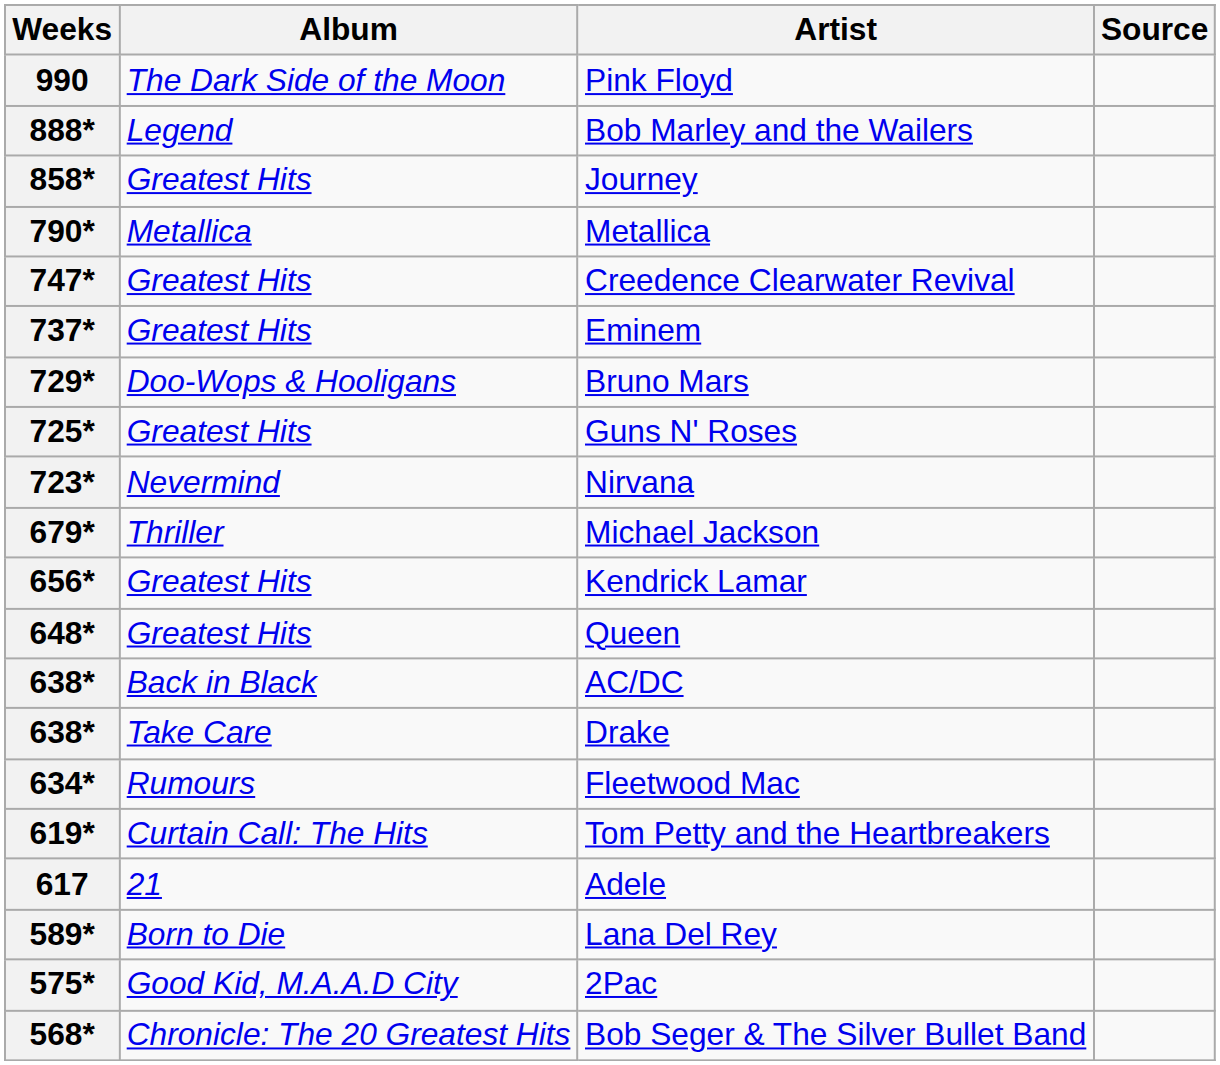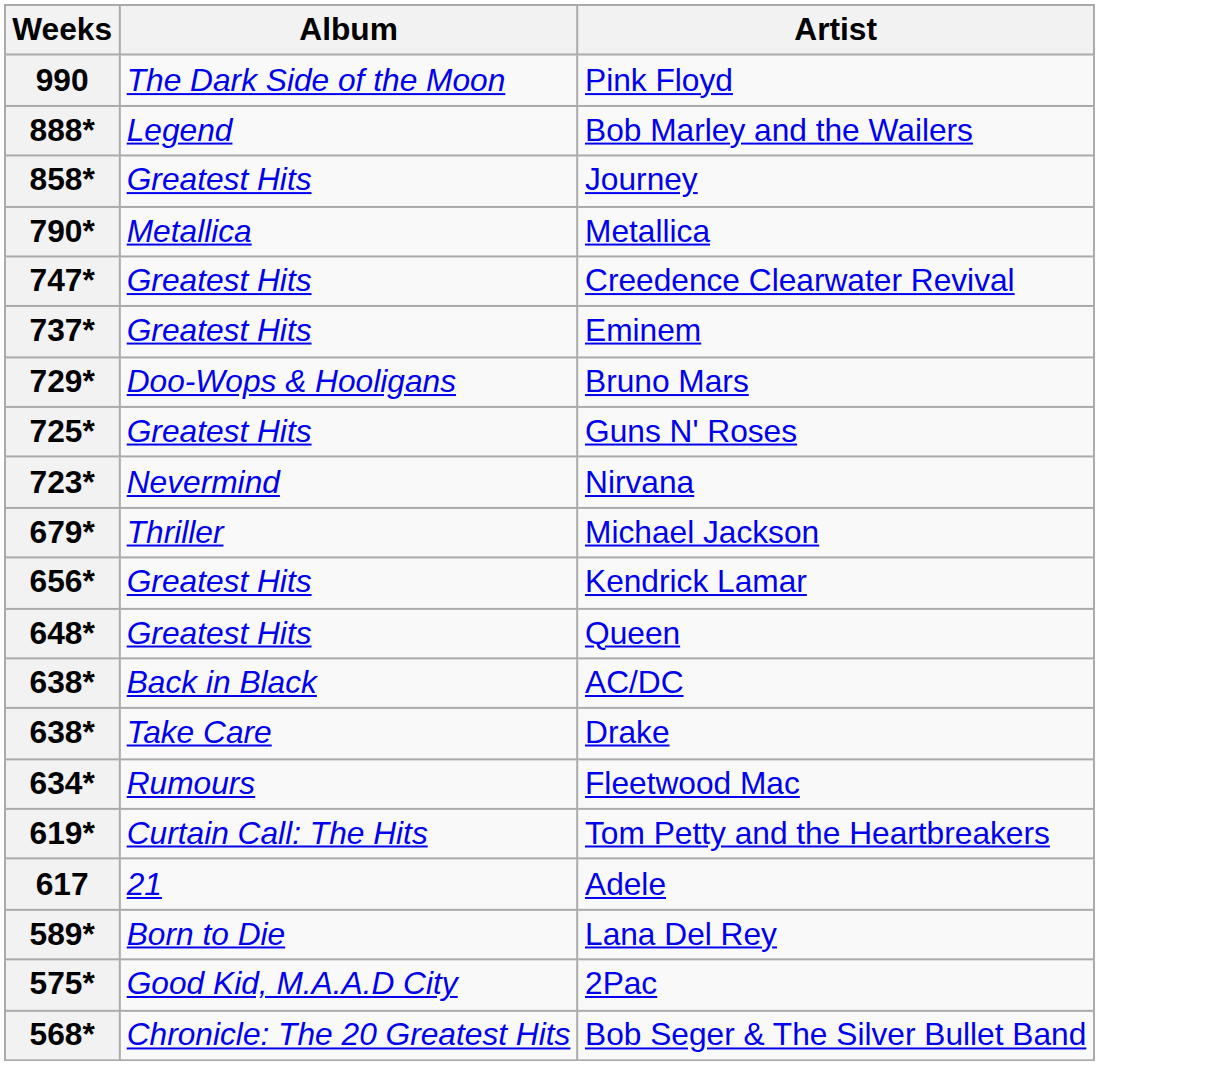 <table class="wikitable">
 <tr>
 <th scope="col">Weeks</th>
 <th scope="col">Album</th>
 <th scope="col">Artist</th>
-<th scope="col">Source</th>
 </tr>
 <tr>
 <th scope="row">990</th>
 <td><em><a href='#'>The Dark Side of the Moon</a></em></td>
 <td><a href='#'>Pink Floyd</a></td>
-<td></td>
 </tr>
 <tr>
 <th scope="row">888*</th>
 <td><em><a href='#'>Legend</a></em></td>
 <td><a href='#'>Bob Marley and the Wailers</a></td>
-<td></td>
 </tr>
 <tr>
 <th scope="row">858*</th>
 <td><em><a href='#'>Greatest Hits</a></em></td>
 <td><a href='#'>Journey</a></td>
-<td></td>
 </tr>
 <tr>
 <th scope="row">790*</th>
 <td><em><a href='#'>Metallica</a></em></td>
 <td><a href='#'>Metallica</a></td>
-<td></td>
 </tr>
 <tr>
 <th scope="row">747*</th>
 <td><em><a href='#'>Greatest Hits</a></em></td>
 <td><a href='#'>Creedence Clearwater Revival</a></td>
-<td></td>
 </tr>
 <tr>
 <th scope="row">737*</th>
 <td><em><a href='#'>Greatest Hits</a></em></td>
 <td><a href='#'>Eminem</a></td>
-<td></td>
 </tr>
 <tr>
 <th scope="row">729*</th>
 <td><em><a href='#'>Doo-Wops & Hooligans</a></em></td>
 <td><a href='#'>Bruno Mars</a></td>
-<td></td>
 </tr>
 <tr>
 <th scope="row">725*</th>
 <td><em><a href='#'>Greatest Hits</a></em></td>
 <td><a href='#'>Guns N' Roses</a></td>
-<td></td>
 </tr>
 <tr>
 <th scope="row">723*</th>
 <td><em><a href='#'>Nevermind</a></em></td>
 <td><a href='#'>Nirvana</a></td>
-<td></td>
 </tr>
 <tr>
 <th scope="row">679*</th>
 <td><em><a href='#'>Thriller</a></em></td>
 <td><a href='#'>Michael Jackson</a></td>
-<td></td>
 </tr>
 <tr>
 <th scope="row">656*</th>
 <td><em><a href='#'>Greatest Hits</a></em></td>
 <td><a href='#'>Kendrick Lamar</a></td>
-<td></td>
 </tr>
 <tr>
 <th scope="row">648*</th>
 <td><em><a href='#'>Greatest Hits</a></em></td>
 <td><a href='#'>Queen</a></td>
-<td></td>
 </tr>
 <tr>
 <th scope="row">638*</th>
 <td><em><a href='#'>Back in Black</a></em></td>
 <td><a href='#'>AC/DC</a></td>
-<td></td>
 </tr>
 <tr>
 <th scope="row">638*</th>
 <td><em><a href='#'>Take Care</a></em></td>
 <td><a href='#'>Drake</a></td>
-<td></td>
 </tr>
 <tr>
 <th scope="row">634*</th>
 <td><em><a href='#'>Rumours</a></em></td>
 <td><a href='#'>Fleetwood Mac</a></td>
-<td></td>
 </tr>
 <tr>
 <th scope="row">619*</th>
 <td><em><a href='#'>Curtain Call: The Hits</a></em></td>
 <td><a href='#'>Tom Petty and the Heartbreakers</a></td>
-<td></td>
 </tr>
 <tr>
 <th scope="row">617</th>
 <td><em><a href='#'>21</a></em></td>
 <td><a href='#'>Adele</a></td>
-<td></td>
 </tr>
 <tr>
 <th scope="row">589*</th>
 <td><em><a href='#'>Born to Die</a></em></td>
 <td><a href='#'>Lana Del Rey</a></td>
-<td></td>
 </tr>
 <tr>
 <th scope="row">575*</th>
 <td><em><a href='#'>Good Kid, M.A.A.D City</a></em></td>
 <td><a href='#'>2Pac</a></td>
-<td></td>
 </tr>
 <tr>
 <th scope="row">568*</th>
 <td><em><a href='#'>Chronicle: The 20 Greatest Hits</a></em></td>
 <td><a href='#'>Bob Seger & The Silver Bullet Band</a></td>
-<td></td>
 </tr>
 </table>
